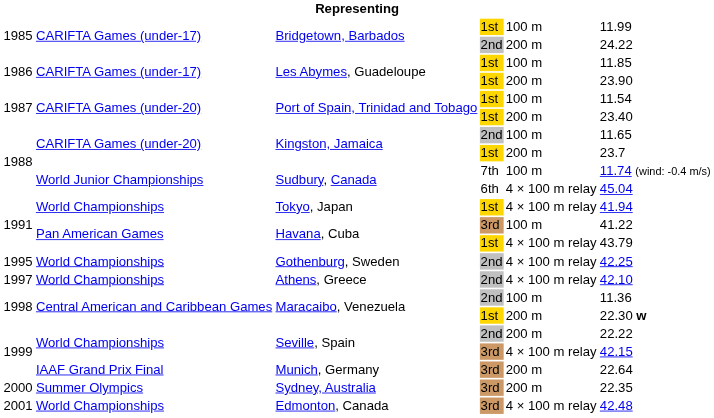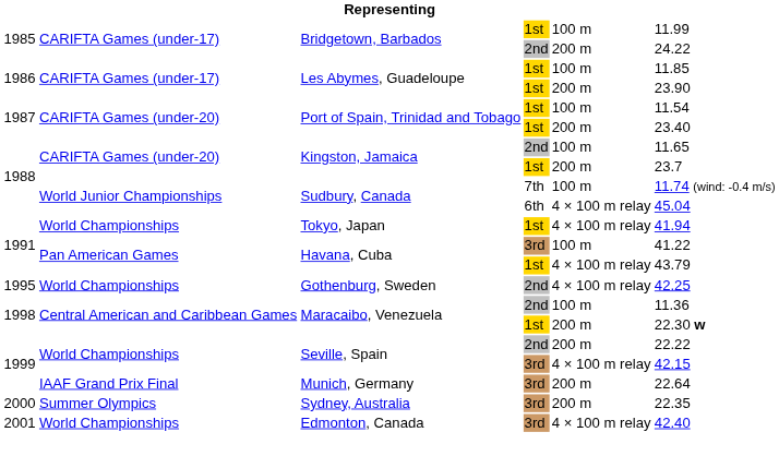 <table>
 <tr>
 <th colspan="6">Representing </th>
 </tr>
 <tr>
 <td rowspan=2>1985</td>
 <td rowspan=2><a href='#'>CARIFTA Games (under-17)</a></td>
 <td rowspan=2><a href='#'>Bridgetown, Barbados</a></td>
 <td bgcolor=gold>1st</td>
 <td>100 m</td>
 <td>11.99</td>
 </tr>
 <tr>
 <td bgcolor=silver>2nd</td>
 <td>200 m</td>
 <td>24.22</td>
 </tr>
 <tr>
 <td rowspan=2>1986</td>
 <td rowspan=2><a href='#'>CARIFTA Games (under-17)</a></td>
 <td rowspan=2><a href='#'>Les Abymes</a>, Guadeloupe</td>
 <td bgcolor=gold>1st</td>
 <td>100 m</td>
 <td>11.85</td>
 </tr>
 <tr>
 <td bgcolor=gold>1st</td>
 <td>200 m</td>
 <td>23.90</td>
 </tr>
 <tr>
 <td rowspan=2>1987</td>
 <td rowspan=2><a href='#'>CARIFTA Games (under-20)</a></td>
 <td rowspan=2><a href='#'>Port of Spain, Trinidad and Tobago</a></td>
 <td bgcolor=gold>1st</td>
 <td>100 m</td>
 <td>11.54</td>
 </tr>
 <tr>
 <td bgcolor=gold>1st</td>
 <td>200 m</td>
 <td>23.40</td>
 </tr>
 <tr>
 <td rowspan=4>1988</td>
 <td rowspan=2><a href='#'>CARIFTA Games (under-20)</a></td>
 <td rowspan=2><a href='#'>Kingston, Jamaica</a></td>
 <td bgcolor=silver>2nd</td>
 <td>100 m</td>
 <td>11.65</td>
 </tr>
 <tr>
 <td bgcolor=gold>1st</td>
 <td>200 m</td>
 <td>23.7</td>
 </tr>
 <tr>
 <td rowspan=2><a href='#'>World Junior Championships</a></td>
 <td rowspan=2><a href='#'>Sudbury</a>, <a href='#'>Canada</a></td>
 <td>7th</td>
 <td>100 m</td>
 <td><a href='#'>11.74</a> <small>(wind: -0.4 m/s)</small></td>
 </tr>
 <tr>
 <td>6th</td>
 <td>4 × 100 m relay</td>
 <td><a href='#'>45.04</a></td>
 </tr>
 <tr>
 <td rowspan=3>1991</td>
 <td><a href='#'>World Championships</a></td>
 <td><a href='#'>Tokyo</a>, Japan</td>
 <td bgcolor="gold">1st</td>
 <td>4 × 100 m relay</td>
 <td><a href='#'>41.94</a></td>
 </tr>
 <tr>
 <td rowspan=2><a href='#'>Pan American Games</a></td>
 <td rowspan=2><a href='#'>Havana</a>, Cuba</td>
 <td bgcolor="CC9966">3rd</td>
 <td>100 m</td>
 <td>41.22</td>
 </tr>
 <tr>
 <td bgcolor="gold">1st</td>
 <td>4 × 100 m relay</td>
 <td>43.79</td>
 </tr>
 <tr>
 <td>1995</td>
 <td><a href='#'>World Championships</a></td>
 <td><a href='#'>Gothenburg</a>, Sweden</td>
 <td bgcolor="silver">2nd</td>
 <td>4 × 100 m relay</td>
 <td><a href='#'>42.25</a></td>
 </tr>
 <tr>
-<td>1997</td>
-<td><a href='#'>World Championships</a></td>
-<td><a href='#'>Athens</a>, Greece</td>
-<td bgcolor="silver">2nd</td>
-<td>4 × 100 m relay</td>
-<td><a href='#'>42.10</a></td>
-</tr>
-<tr>
 <td rowspan=2>1998</td>
 <td rowspan=2><a href='#'>Central American and Caribbean Games</a></td>
 <td rowspan=2><a href='#'>Maracaibo</a>, Venezuela</td>
 <td bgcolor="silver">2nd</td>
 <td>100 m</td>
 <td>11.36</td>
 </tr>
 <tr>
 <td bgcolor=gold>1st</td>
 <td>200 m</td>
 <td>22.30 <strong>w</strong></td>
 </tr>
 <tr>
 <td rowspan=3>1999</td>
 <td rowspan=2><a href='#'>World Championships</a></td>
 <td rowspan=2><a href='#'>Seville</a>, Spain</td>
 <td bgcolor="silver">2nd</td>
 <td>200 m</td>
 <td>22.22</td>
 </tr>
 <tr>
 <td bgcolor="CC9966">3rd</td>
 <td>4 × 100 m relay</td>
 <td><a href='#'>42.15</a></td>
 </tr>
 <tr>
 <td><a href='#'>IAAF Grand Prix Final</a></td>
 <td><a href='#'>Munich</a>, Germany</td>
 <td bgcolor="CC9966">3rd</td>
 <td>200 m</td>
 <td>22.64</td>
 </tr>
 <tr>
 <td>2000</td>
 <td><a href='#'>Summer Olympics</a></td>
 <td><a href='#'>Sydney, Australia</a></td>
 <td bgcolor="CC9966">3rd</td>
 <td>200 m</td>
 <td>22.35</td>
 </tr>
 <tr>
 <td>2001</td>
 <td><a href='#'>World Championships</a></td>
 <td><a href='#'>Edmonton</a>, Canada</td>
 <td bgcolor="CC9966">3rd</td>
 <td>4 × 100 m relay</td>
-<td><a href='#'>42.48</a></td>
+<td><a href='#'>42.40</a></td>
 </tr>
 </table>
